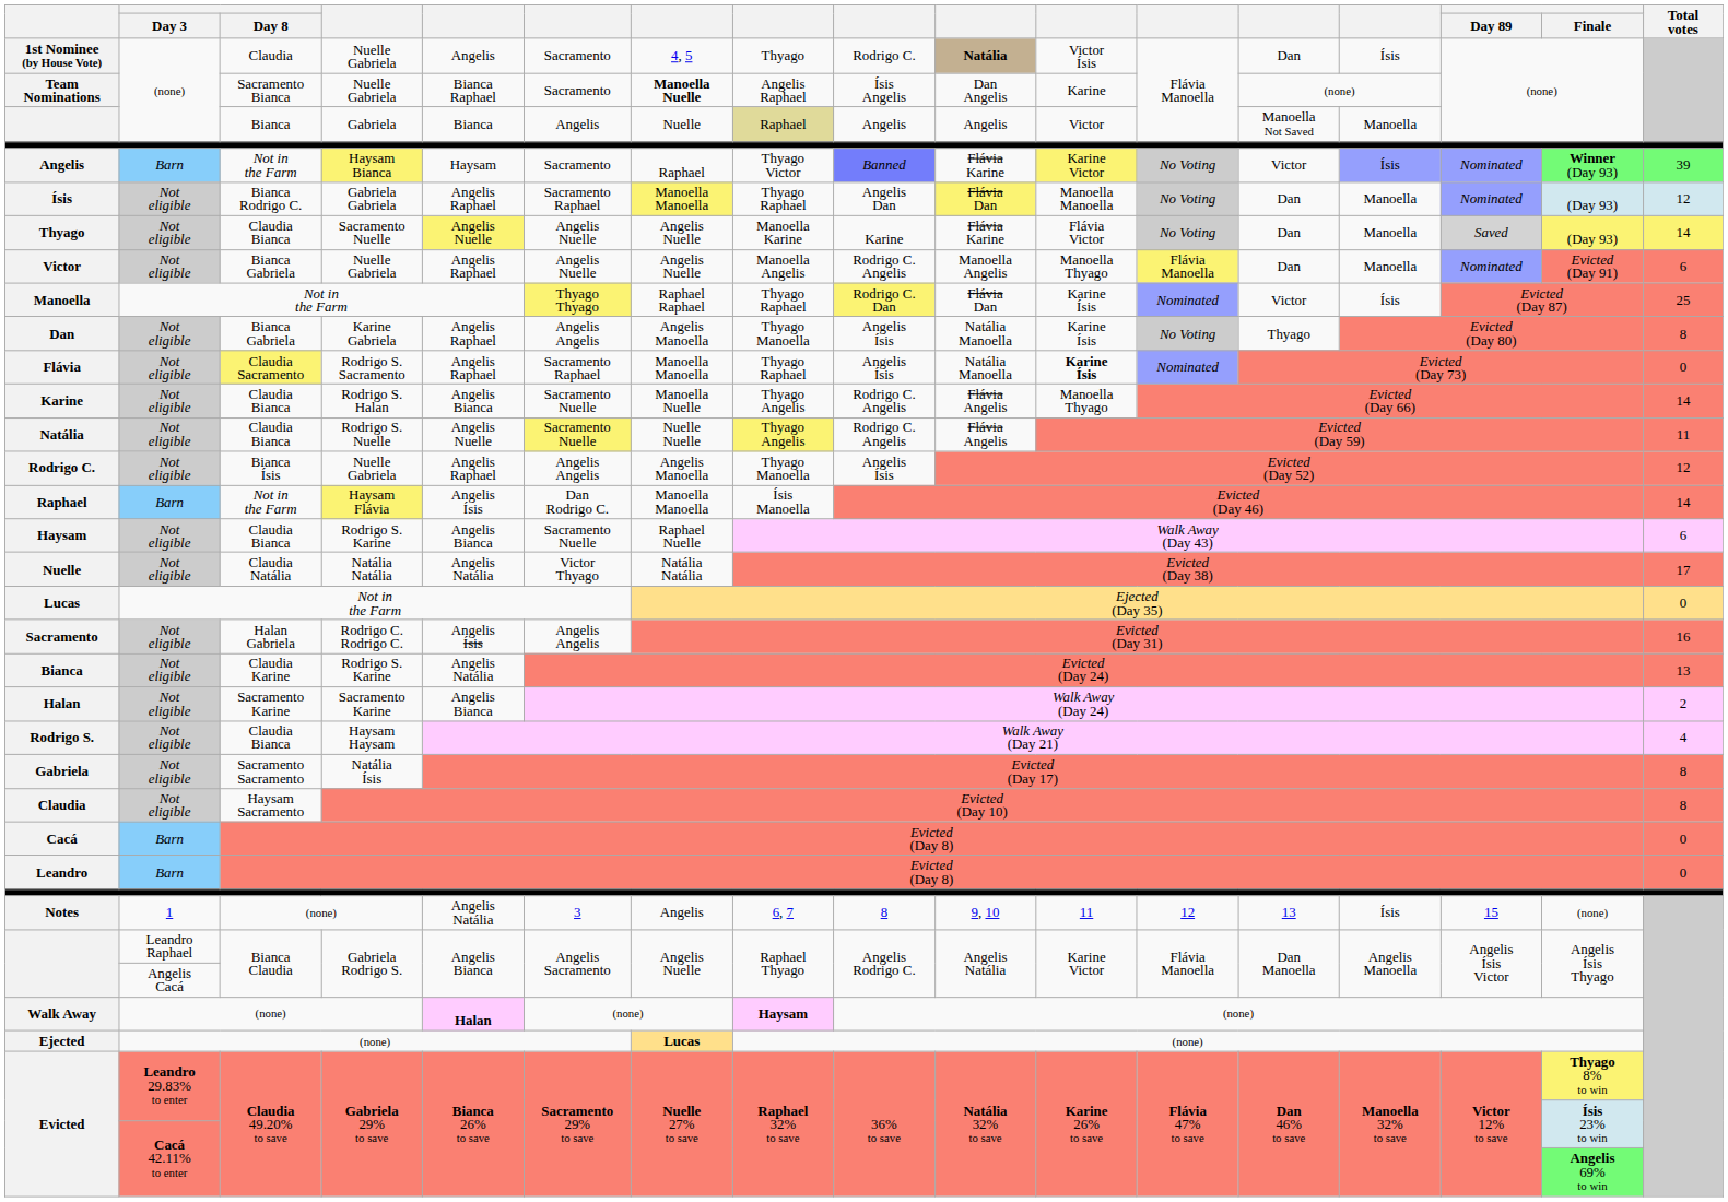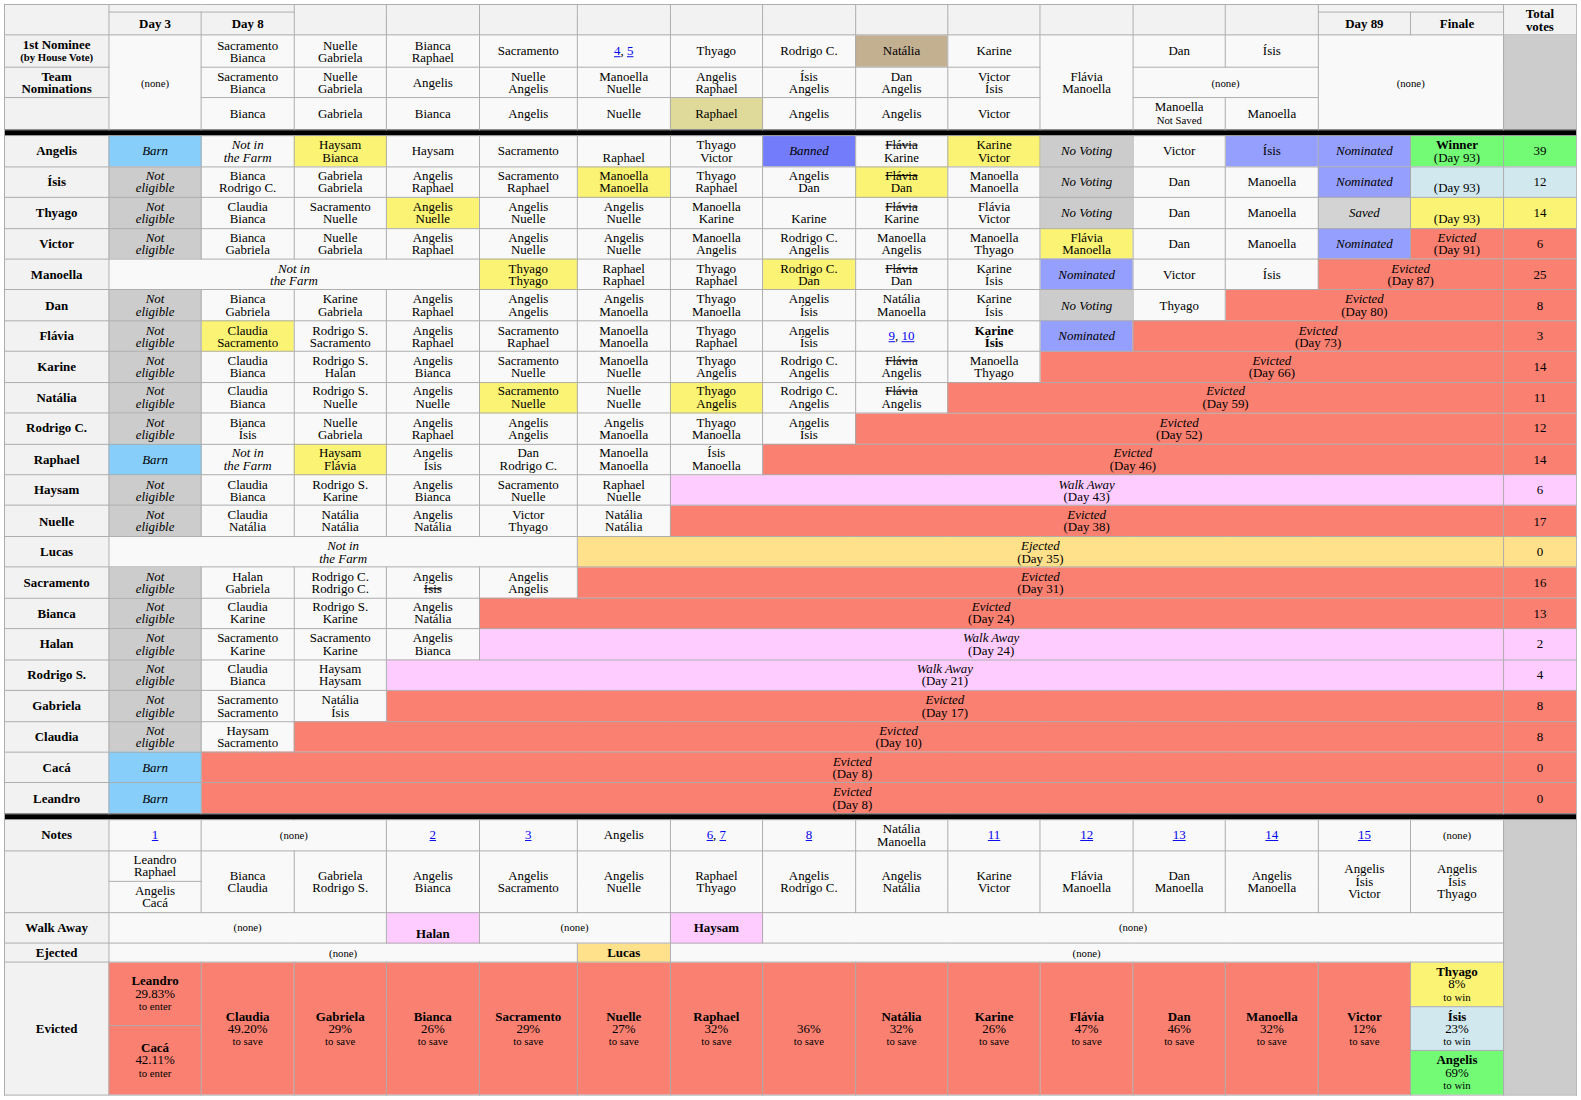 <table class="wikitable" style="width:131.0%; text-align:center; font-size:85%; line-height:13px;">
 <tr>
 <th rowspan=2 width=050></th>
 <th colspan=2 width=065></th>
 <th rowspan=2 width=065></th>
 <th rowspan=2 width=065></th>
 <th rowspan=2 width=050></th>
 <th rowspan=2 width=065></th>
 <th rowspan=2 width=065></th>
 <th rowspan=2 width=065></th>
 <th rowspan=2 width=065></th>
 <th rowspan=2 width=065></th>
 <th rowspan=2 width=065></th>
 <th rowspan=2 width=065></th>
 <th rowspan=2 width=065></th>
 <th colspan=2 width=130></th>
 <th rowspan=2 width=050>Total<br>votes</th>
 </tr>
 <tr>
 <th width=065>Day 3</th>
 <th width=065>Day 8</th>
 <th width=065>Day 89</th>
 <th width=065>Finale</th>
 </tr>
 <tr>
 <th>1st Nominee<br><small>(by House Vote)</small></th>
 <td rowspan=3><small>(none)</small></td>
-<td>Claudia</td>
+<td><span>Sacramento</span><br><span>Bianca</span></td>
 <td>Nuelle<br><span>Gabriela</span></td>
-<td>Angelis</td>
+<td><span>Bianca</span><br><span>Raphael</span></td>
 <td>Sacramento</td>
 <td><a href='#'>4</a>, <a href='#'>5</a></td>
 <td>Thyago</td>
 <td>Rodrigo C.</td>
-<td bgcolor="C3B091"><strong>Natália</strong></td>
-<td><span>Victor</span><br><span>Ísis</span></td>
+<td bgcolor="C3B091">Natália</td>
+<td>Karine</td>
 <td rowspan=3>Flávia<br>Manoella</td>
 <td>Dan<br><small></small></td>
 <td>Ísis</td>
 <td rowspan=3 colspan=2><small>(none)</small></td>
 <td rowspan=3 bgcolor="CCCCCC"></td>
 </tr>
 <tr>
 <th>Team<br>Nominations</th>
 <td><span>Sacramento</span><br><span>Bianca</span></td>
 <td><span>Nuelle</span><br><span>Gabriela</span></td>
-<td><span>Bianca</span><br><span>Raphael</span></td>
-<td>Sacramento<br><span></span></td>
-<td><strong><span>Manoella</span><br><span>Nuelle</span></strong></td>
+<td>Angelis</td>
+<td><span>Nuelle</span><br><span>Angelis</span></td>
+<td><span>Manoella</span><br><span>Nuelle</span></td>
 <td><span>Angelis</span><br><span>Raphael</span></td>
 <td><span>Ísis</span><br><span>Angelis</span></td>
 <td><span>Dan</span><br><span>Angelis</span></td>
-<td>Karine</td>
+<td><span>Victor</span><br><span>Ísis</span></td>
 <td colspan=2><small>(none)</small></td>
 </tr>
 <tr>
 <th></th>
 <td>Bianca</td>
 <td>Gabriela</td>
 <td>Bianca</td>
 <td>Angelis</td>
 <td>Nuelle</td>
 <td bgcolor="e0da9a">Raphael</td>
 <td>Angelis</td>
 <td>Angelis</td>
 <td>Victor</td>
 <td>Manoella<br><small>Not Saved</small></td>
 <td>Manoella<br><small></small></td>
 </tr>
 <tr>
 <td bgcolor="000000" colspan=17></td>
 </tr>
 <tr>
 <th>Angelis</th>
 <td bgcolor="87CEFA"><em>Barn</em></td>
 <td><em>Not in<br>the Farm</em></td>
 <td bgcolor="FBF373">Haysam<br><span>Bianca</span></td>
 <td>Haysam<br><span></span></td>
 <td>Sacramento<br><span></span></td>
 <td><br><span>Raphael</span></td>
 <td>Thyago<br><span>Victor</span></td>
 <td bgcolor="737DFB"><em>Banned</em></td>
 <td><s>Flávia</s><br><span>Karine</span></td>
 <td bgcolor="FBF373">Karine<br><span>Victor</span></td>
 <td bgcolor="CCCCCC"><em>No Voting</em></td>
 <td>Victor</td>
 <td bgcolor="959FFD">Ísis</td>
 <td bgcolor="959FFD"><em>Nominated</em></td>
 <td bgcolor="73FB76"><strong>Winner</strong><br>(Day 93)</td>
 <td bgcolor="73FB76">39</td>
 </tr>
 <tr>
 <th>Ísis</th>
 <td bgcolor=CCCCCC><em>Not<br>eligible</em></td>
 <td>Bianca<br><span>Rodrigo C.</span></td>
 <td>Gabriela<br><span>Gabriela</span></td>
 <td>Angelis<br><span>Raphael</span></td>
 <td>Sacramento<br><span>Raphael</span></td>
 <td bgcolor="FBF373">Manoella<br><span>Manoella</span></td>
 <td>Thyago<br><span>Raphael</span></td>
 <td>Angelis<br><span>Dan</span></td>
 <td bgcolor="FBF373"><s>Flávia</s><br><span>Dan</span></td>
 <td>Manoella<br><span>Manoella</span></td>
 <td bgcolor="CCCCCC"><em>No Voting</em></td>
 <td>Dan</td>
 <td>Manoella</td>
 <td bgcolor="959FFD"><em>Nominated</em></td>
 <td bgcolor="D1E8EF"><br>(Day 93)</td>
 <td bgcolor="D1E8EF">12</td>
 </tr>
 <tr>
 <th>Thyago</th>
 <td bgcolor=CCCCCC><em>Not<br>eligible</em></td>
 <td>Claudia<br><span>Bianca</span></td>
 <td>Sacramento<br><span>Nuelle</span></td>
 <td bgcolor="FBF373">Angelis<br><span>Nuelle</span></td>
 <td>Angelis<br><span>Nuelle</span></td>
 <td>Angelis<br><span>Nuelle</span></td>
 <td>Manoella<br><span>Karine</span></td>
 <td><br><span>Karine</span></td>
 <td><s>Flávia</s><br><span>Karine</span></td>
 <td>Flávia<br><span>Victor</span></td>
 <td bgcolor="CCCCCC"><em>No Voting</em></td>
 <td>Dan</td>
 <td>Manoella</td>
 <td bgcolor="lightgray"><em>Saved</em></td>
 <td bgcolor="FBF373"><strong></strong><br>(Day 93)</td>
 <td bgcolor="FBF373">14</td>
 </tr>
 <tr>
 <th>Victor</th>
 <td bgcolor=CCCCCC><em>Not<br>eligible</em></td>
 <td>Bianca<br><span>Gabriela</span></td>
 <td>Nuelle<br><span>Gabriela</span></td>
 <td>Angelis<br><span>Raphael</span></td>
 <td>Angelis<br><span>Nuelle</span></td>
 <td>Angelis<br><span>Nuelle</span></td>
 <td>Manoella<br><span>Angelis</span></td>
 <td>Rodrigo C.<br><span>Angelis</span></td>
 <td>Manoella<br><span>Angelis</span></td>
 <td>Manoella<br><span>Thyago</span></td>
 <td bgcolor="FBF373">Flávia<br>Manoella</td>
 <td>Dan</td>
 <td>Manoella</td>
 <td bgcolor="959FFD"><em>Nominated</em></td>
 <td bgcolor="FA8072"><em>Evicted</em><br>(Day 91)</td>
 <td bgcolor="FA8072">6</td>
 </tr>
 <tr>
 <th>Manoella</th>
 <td colspan=4><em>Not in<br>the Farm</em></td>
 <td bgcolor="FBF373">Thyago<br><span>Thyago</span></td>
 <td>Raphael<br><span>Raphael</span></td>
 <td>Thyago<br><span>Raphael</span></td>
 <td bgcolor="FBF373">Rodrigo C.<br><span>Dan</span></td>
 <td><s>Flávia</s><br><span>Dan</span></td>
 <td>Karine<br><span>Ísis</span></td>
 <td bgcolor="959FFD"><em>Nominated</em></td>
 <td>Victor</td>
 <td>Ísis</td>
 <td bgcolor="FA8072" colspan=2><em>Evicted</em><br>(Day 87)</td>
 <td bgcolor="FA8072">25</td>
 </tr>
 <tr>
 <th>Dan</th>
 <td bgcolor=CCCCCC><em>Not<br>eligible</em></td>
 <td>Bianca<br><span>Gabriela</span></td>
 <td>Karine<br><span>Gabriela</span></td>
 <td>Angelis<br><span>Raphael</span></td>
 <td>Angelis<br><span>Angelis</span></td>
 <td>Angelis<br><span>Manoella</span></td>
 <td>Thyago<br><span>Manoella</span></td>
 <td>Angelis<br><span>Ísis</span></td>
 <td>Natália<br><span>Manoella</span></td>
 <td>Karine<br><span>Ísis</span></td>
 <td bgcolor="CCCCCC"><em>No Voting</em></td>
 <td>Thyago</td>
 <td bgcolor="FA8072" colspan=3><em>Evicted</em><br>(Day 80)</td>
 <td bgcolor="FA8072">8</td>
 </tr>
 <tr>
 <th>Flávia</th>
 <td bgcolor=CCCCCC><em>Not<br>eligible</em></td>
 <td bgcolor="FBF373">Claudia<br><span>Sacramento</span></td>
 <td>Rodrigo S.<br><span>Sacramento</span></td>
 <td>Angelis<br><span>Raphael</span></td>
 <td>Sacramento<br><span>Raphael</span></td>
 <td>Manoella<br><span>Manoella</span></td>
 <td>Thyago<br><span>Raphael</span></td>
 <td>Angelis<br><span>Ísis</span></td>
-<td>Natália<br><span>Manoella</span></td>
+<td><a href='#'>9</a>, <a href='#'>10</a></td>
 <td><strong>Karine<br><span>Ísis</span></strong></td>
 <td bgcolor="959FFD"><em>Nominated</em></td>
 <td bgcolor="FA8072" colspan=4><em>Evicted</em><br>(Day 73)</td>
-<td bgcolor="FA8072">0</td>
+<td bgcolor="FA8072">3</td>
 </tr>
 <tr>
 <th>Karine</th>
 <td bgcolor=CCCCCC><em>Not<br>eligible</em></td>
 <td>Claudia<br><span>Bianca</span></td>
 <td>Rodrigo S.<br><span>Halan</span></td>
 <td>Angelis<br><span>Bianca</span></td>
 <td>Sacramento<br><span>Nuelle</span></td>
 <td>Manoella<br><span>Nuelle</span></td>
 <td>Thyago<br><span>Angelis</span></td>
 <td>Rodrigo C.<br><span>Angelis</span></td>
 <td><s>Flávia</s><br><span>Angelis</span></td>
 <td>Manoella<br><span>Thyago</span></td>
 <td bgcolor="FA8072" colspan=5><em>Evicted</em><br>(Day 66)</td>
 <td bgcolor="FA8072">14</td>
 </tr>
 <tr>
 <th>Natália</th>
 <td bgcolor=CCCCCC><em>Not<br>eligible</em></td>
 <td>Claudia<br><span>Bianca</span></td>
 <td>Rodrigo S.<br><span>Nuelle</span></td>
 <td>Angelis<br><span>Nuelle</span></td>
 <td bgcolor="FBF373">Sacramento<br><span>Nuelle</span></td>
 <td>Nuelle<br><span>Nuelle</span></td>
 <td bgcolor="FBF373">Thyago<br><span>Angelis</span></td>
 <td>Rodrigo C.<br><span>Angelis</span></td>
 <td><s>Flávia</s><br><span>Angelis</span></td>
 <td bgcolor="FA8072" colspan=6><em>Evicted</em><br>(Day 59)</td>
 <td bgcolor="FA8072">11</td>
 </tr>
 <tr>
 <th>Rodrigo C.</th>
 <td bgcolor=CCCCCC><em>Not<br>eligible</em></td>
 <td>Bianca<br><span>Ísis</span></td>
 <td>Nuelle<br><span>Gabriela</span></td>
 <td>Angelis<br><span>Raphael</span></td>
 <td>Angelis<br><span>Angelis</span></td>
 <td>Angelis<br><span>Manoella</span></td>
 <td>Thyago<br><span>Manoella</span></td>
 <td>Angelis<br><span>Ísis</span></td>
 <td bgcolor="FA8072" colspan=7><em>Evicted</em><br>(Day 52)</td>
 <td bgcolor="FA8072">12</td>
 </tr>
 <tr>
 <th>Raphael</th>
 <td bgcolor="87CEFA"><em>Barn</em></td>
 <td><em>Not in<br>the Farm</em></td>
 <td bgcolor="FBF373">Haysam<br><span>Flávia</span></td>
 <td>Angelis<br><span>Ísis</span></td>
 <td>Dan<br><span>Rodrigo C.</span></td>
 <td>Manoella<br><span>Manoella</span></td>
 <td>Ísis<br><span>Manoella</span></td>
 <td bgcolor="FA8072" colspan=8><em>Evicted</em><br>(Day 46)</td>
 <td bgcolor="FA8072">14</td>
 </tr>
 <tr>
 <th>Haysam</th>
 <td bgcolor=CCCCCC><em>Not<br>eligible</em></td>
 <td>Claudia<br><span>Bianca</span></td>
 <td>Rodrigo S.<br><span>Karine</span></td>
 <td>Angelis<br><span>Bianca</span></td>
 <td>Sacramento<br><span>Nuelle</span></td>
 <td>Raphael<br><span>Nuelle</span></td>
 <td bgcolor="FFCCFF" colspan=9><em>Walk Away</em><br>(Day 43)</td>
 <td bgcolor="FFCCFF">6</td>
 </tr>
 <tr>
 <th>Nuelle</th>
 <td bgcolor=CCCCCC><em>Not<br>eligible</em></td>
 <td>Claudia<br><span>Natália</span></td>
 <td>Natália<br><span>Natália</span></td>
 <td>Angelis<br><span>Natália</span></td>
 <td>Victor<br><span>Thyago</span></td>
 <td>Natália<br><span>Natália</span></td>
 <td bgcolor="FA8072" colspan=9><em>Evicted</em><br>(Day 38)</td>
 <td bgcolor="FA8072">17</td>
 </tr>
 <tr>
 <th>Lucas</th>
 <td colspan=5><em>Not in<br>the Farm</em></td>
 <td bgcolor="FFE08B" colspan=10><em>Ejected</em><br>(Day 35)</td>
 <td bgcolor="FFE08B">0</td>
 </tr>
 <tr>
 <th>Sacramento</th>
 <td bgcolor=CCCCCC><em>Not<br>eligible</em></td>
 <td>Halan<br><span>Gabriela</span></td>
 <td>Rodrigo C.<br><span>Rodrigo C.</span></td>
 <td>Angelis<br><s><span>Ísis</span></s></td>
 <td>Angelis<br><span>Angelis</span></td>
 <td bgcolor="FA8072" colspan=10><em>Evicted</em><br>(Day 31)</td>
 <td bgcolor="FA8072">16</td>
 </tr>
 <tr>
 <th>Bianca</th>
 <td bgcolor=CCCCCC><em>Not<br>eligible</em></td>
 <td>Claudia<br><span>Karine</span></td>
 <td>Rodrigo S.<br><span>Karine</span></td>
 <td>Angelis<br><span>Natália</span></td>
 <td bgcolor="FA8072" colspan=11><em>Evicted</em><br>(Day 24)</td>
 <td bgcolor="FA8072">13</td>
 </tr>
 <tr>
 <th>Halan</th>
 <td bgcolor=CCCCCC><em>Not<br>eligible</em></td>
 <td>Sacramento<br><span>Karine</span></td>
 <td>Sacramento<br><span>Karine</span></td>
 <td>Angelis<br><span>Bianca</span></td>
 <td bgcolor="FFCCFF" colspan=11><em>Walk Away</em><br>(Day 24)</td>
 <td bgcolor="FFCCFF">2</td>
 </tr>
 <tr>
 <th>Rodrigo S.</th>
 <td bgcolor=CCCCCC><em>Not<br>eligible</em></td>
 <td>Claudia<br><span>Bianca</span></td>
 <td>Haysam<br><span>Haysam</span></td>
 <td bgcolor="FFCCFF" colspan=12><em>Walk Away</em><br>(Day 21)</td>
 <td bgcolor="FFCCFF">4</td>
 </tr>
 <tr>
 <th>Gabriela</th>
 <td bgcolor=CCCCCC><em>Not<br>eligible</em></td>
 <td>Sacramento<br><span>Sacramento</span></td>
 <td>Natália<br><span>Ísis</span></td>
 <td bgcolor="FA8072" colspan=12><em>Evicted</em><br>(Day 17)</td>
 <td bgcolor="FA8072">8</td>
 </tr>
 <tr>
 <th>Claudia</th>
 <td bgcolor=CCCCCC><em>Not<br>eligible</em></td>
 <td>Haysam<br><span>Sacramento</span></td>
 <td bgcolor="FA8072" colspan=13><em>Evicted</em><br>(Day 10)</td>
 <td bgcolor="FA8072">8</td>
 </tr>
 <tr>
 <th>Cacá</th>
 <td bgcolor="87CEFA"><em>Barn</em></td>
 <td bgcolor="FA8072" colspan=14><em>Evicted</em><br>(Day 8)</td>
 <td bgcolor="FA8072">0</td>
 </tr>
 <tr>
 <th>Leandro</th>
 <td bgcolor="87CEFA"><em>Barn</em></td>
 <td bgcolor="FA8072" colspan=14><em>Evicted</em><br>(Day 8)</td>
 <td bgcolor="FA8072">0</td>
 </tr>
 <tr>
 <td bgcolor="000000" colspan=17></td>
 </tr>
 <tr>
 <th>Notes</th>
 <td><a href='#'>1</a></td>
 <td colspan=2><small>(none)</small></td>
-<td>Angelis<br><span>Natália</span></td>
+<td><a href='#'>2</a></td>
 <td><a href='#'>3</a></td>
 <td>Angelis</td>
 <td><a href='#'>6</a>, <a href='#'>7</a></td>
 <td><a href='#'>8</a></td>
-<td><a href='#'>9</a>, <a href='#'>10</a></td>
+<td>Natália<br><span>Manoella</span></td>
 <td><a href='#'>11</a></td>
 <td><a href='#'>12</a></td>
 <td><a href='#'>13</a></td>
-<td>Ísis</td>
+<td><a href='#'>14</a></td>
 <td><a href='#'>15</a></td>
 <td><small>(none)</small></td>
 <td rowspan=10 bgcolor="CCCCCC"></td>
 </tr>
 <tr>
 <th rowspan=2></th>
 <td rowspan=1>Leandro<br>Raphael</td>
 <td rowspan=2>Bianca<br>Claudia</td>
 <td rowspan=2>Gabriela<br>Rodrigo S.</td>
 <td rowspan=2>Angelis<br>Bianca</td>
 <td rowspan=2>Angelis<br>Sacramento</td>
 <td rowspan=2>Angelis<br>Nuelle</td>
 <td rowspan=2>Raphael<br>Thyago</td>
 <td rowspan=2>Angelis<br>Rodrigo C.</td>
 <td rowspan=2>Angelis<br>Natália</td>
 <td rowspan=2>Karine<br>Victor</td>
 <td rowspan=2>Flávia<br>Manoella</td>
 <td rowspan=2>Dan<br>Manoella</td>
 <td rowspan=2>Angelis<br>Manoella</td>
 <td rowspan=2>Angelis<br>Ísis<br>Victor</td>
 <td rowspan=2>Angelis<br>Ísis<br>Thyago</td>
 </tr>
 <tr>
 <td rowspan=1>Angelis<br>Cacá</td>
 </tr>
 <tr>
 <th>Walk Away</th>
 <td colspan=3><small>(none)</small></td>
 <td bgcolor="FFCCFF"><br><strong>Halan</strong></td>
 <td colspan=2><small>(none)</small></td>
 <td bgcolor="FFCCFF"><strong>Haysam</strong></td>
 <td colspan=8><small>(none)</small></td>
 </tr>
 <tr>
 <th>Ejected</th>
 <td colspan=5><small>(none)</small></td>
 <td bgcolor="FFE08B"><strong>Lucas</strong></td>
 <td colspan=9><small>(none)</small></td>
 </tr>
 <tr>
 <th style="height:120px" rowspan=4>Evicted</th>
 <td style="height:60px" rowspan=2 bgcolor="FA8072"><strong>Leandro</strong><br>29.83%<br><small>to enter</small></td>
 <td style="height:120px" rowspan=4 bgcolor="FA8072"><strong>Claudia</strong><br>49.20%<br><small>to save</small></td>
 <td style="height:120px" rowspan=4 bgcolor="FA8072"><strong>Gabriela</strong><br>29%<br><small>to save</small></td>
 <td style="height:120px" rowspan=4 bgcolor="FA8072"><strong>Bianca</strong><br>26%<br><small>to save</small></td>
 <td style="height:120px" rowspan=4 bgcolor="FA8072"><strong>Sacramento</strong><br>29%<br><small>to save</small></td>
 <td style="height:120px" rowspan=4 bgcolor="FA8072"><strong>Nuelle</strong><br>27%<br><small>to save</small></td>
 <td style="height:120px" rowspan=4 bgcolor="FA8072"><strong>Raphael</strong><br>32%<br><small>to save</small></td>
 <td style="height:120px" rowspan=4 bgcolor="FA8072"><br>36%<br><small>to save</small></td>
 <td style="height:120px" rowspan=4 bgcolor="FA8072"><strong>Natália</strong><br>32%<br><small>to save</small></td>
 <td style="height:120px" rowspan=4 bgcolor="FA8072"><strong>Karine</strong><br>26%<br><small>to save</small></td>
 <td style="height:120px" rowspan=4 bgcolor="FA8072"><strong>Flávia</strong><br>47%<br><small>to save</small></td>
 <td style="height:120px" rowspan=4 bgcolor="FA8072"><strong>Dan</strong><br>46%<br><small>to save</small></td>
 <td style="height:120px" rowspan=4 bgcolor="FA8072"><strong>Manoella</strong><br>32%<br><small>to save</small></td>
 <td style="height:120px" rowspan=4 bgcolor="FA8072"><strong>Victor</strong><br>12%<br><small>to save</small></td>
 <td style="height:40px" rowspan=1 bgcolor="FBF373"><strong>Thyago</strong><br>8%<br><small>to win</small></td>
 </tr>
 <tr>
 <td style="height:40px" rowspan=2 bgcolor="D1E8EF"><strong>Ísis</strong><br>23%<br><small>to win</small></td>
 </tr>
 <tr>
 <td style="height:60px" rowspan=2 bgcolor="FA8072"><strong>Cacá</strong><br>42.11%<br><small>to enter</small></td>
 </tr>
 <tr>
 <td style="height:40px" rowspan=1 bgcolor="73FB76"><strong>Angelis</strong><br>69%<br><small>to win</small></td>
 </tr>
 </table>
